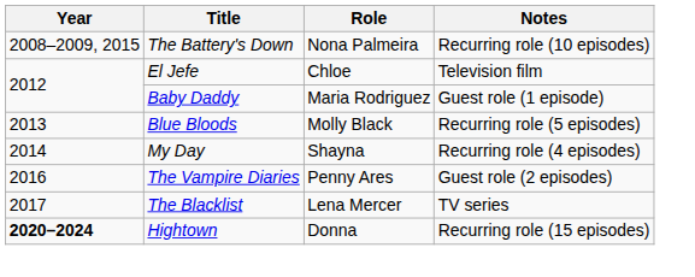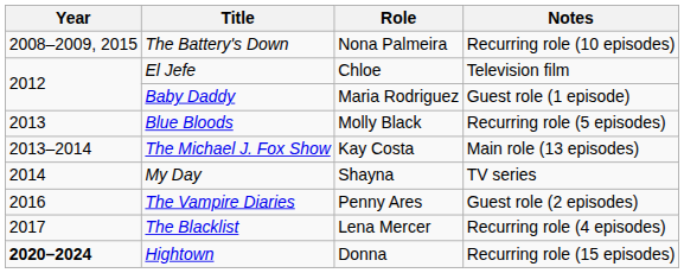 <table class="wikitable sortable plainrowheaders">
 <tr>
 <th>Year</th>
 <th>Title</th>
 <th>Role</th>
 <th class="unsortable">Notes</th>
 </tr>
 <tr>
 <td>2008–2009, 2015</td>
 <td><em>The Battery's Down</em></td>
 <td>Nona Palmeira</td>
 <td>Recurring role (10 episodes)</td>
 </tr>
 <tr>
 <td rowspan=2>2012</td>
 <td><em>El Jefe</em></td>
 <td>Chloe</td>
 <td>Television film</td>
 </tr>
 <tr>
 <td><em><a href='#'>Baby Daddy</a></em></td>
 <td>Maria Rodriguez</td>
 <td>Guest role (1 episode)</td>
 </tr>
 <tr>
 <td>2013</td>
 <td><em><a href='#'>Blue Bloods</a></em></td>
 <td>Molly Black</td>
 <td>Recurring role (5 episodes)</td>
 </tr>
 <tr>
+<td>2013–2014</td>
+<td><em><a href='#'>The Michael J. Fox Show</a></em></td>
+<td>Kay Costa</td>
+<td>Main role (13 episodes)</td>
+</tr>
+<tr>
 <td>2014</td>
 <td><em>My Day</em></td>
 <td>Shayna</td>
-<td>Recurring role (4 episodes)</td>
+<td>TV series</td>
 </tr>
 <tr>
 <td>2016</td>
 <td><em><a href='#'>The Vampire Diaries</a></em></td>
 <td>Penny Ares</td>
 <td>Guest role (2 episodes)</td>
 </tr>
 <tr>
 <td>2017</td>
 <td><em><a href='#'>The Blacklist</a></em></td>
 <td>Lena Mercer</td>
-<td>TV series</td>
+<td>Recurring role (4 episodes)</td>
 </tr>
 <tr>
 <td><strong>2020–2024</strong></td>
 <td><em><a href='#'>Hightown</a></em></td>
 <td>Donna</td>
 <td>Recurring role (15 episodes)</td>
 </tr>
 </table>
